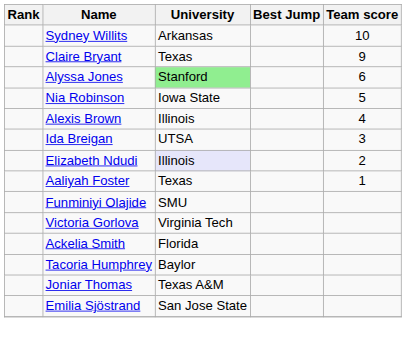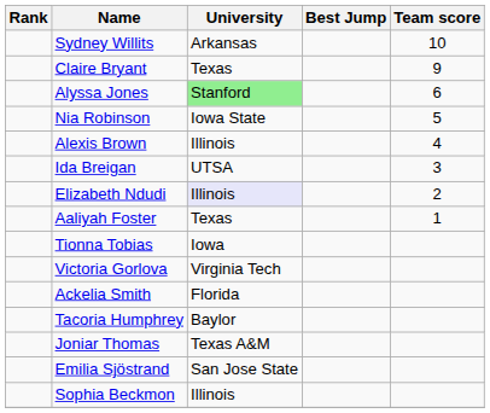 <table class="wikitable sortable plainrowheaders" style="text-align:center">
 <tr>
 <th scope="col">Rank</th>
 <th scope="col">Name</th>
 <th scope="col">University</th>
 <th scope="col">Best Jump</th>
 <th scope="col">Team score</th>
 </tr>
 <tr>
 <td></td>
 <td align=left> <a href='#'>Sydney Willits</a></td>
 <td align=left>Arkansas</td>
 <td><strong></strong></td>
 <td>10</td>
 </tr>
 <tr>
 <td></td>
 <td align=left> <a href='#'>Claire Bryant</a></td>
 <td align=left>Texas</td>
 <td><strong></strong></td>
 <td>9</td>
 </tr>
 <tr>
 <td></td>
 <td align=left> <a href='#'>Alyssa Jones</a></td>
 <td align=left style="background: lightgreen;">Stanford</td>
 <td><strong></strong></td>
 <td>6</td>
 </tr>
 <tr>
 <td></td>
 <td align=left> <a href='#'>Nia Robinson</a></td>
 <td align=left>Iowa State</td>
 <td><strong></strong></td>
 <td>5</td>
 </tr>
 <tr>
 <td></td>
 <td align=left> <a href='#'>Alexis Brown</a></td>
 <td align=left>Illinois</td>
 <td><strong></strong></td>
 <td>4</td>
 </tr>
 <tr>
 <td></td>
 <td align=left> <a href='#'>Ida Breigan</a></td>
 <td align=left>UTSA</td>
 <td><strong></strong></td>
 <td>3</td>
 </tr>
 <tr>
 <td></td>
 <td align=left> <a href='#'>Elizabeth Ndudi</a></td>
 <td align=left style="background: lavender;">Illinois</td>
 <td><strong></strong></td>
 <td>2</td>
 </tr>
 <tr>
 <td></td>
 <td align=left> <a href='#'>Aaliyah Foster</a></td>
 <td align=left>Texas</td>
 <td><strong></strong></td>
 <td>1</td>
 </tr>
 <tr>
 <td></td>
-<td align=left> <a href='#'>Funminiyi Olajide</a></td>
-<td align=left>SMU</td>
+<td align=left> <a href='#'>Tionna Tobias</a></td>
+<td align=left>Iowa</td>
 <td><strong></strong></td>
 <td></td>
 </tr>
 <tr>
 <td></td>
 <td align=left> <a href='#'>Victoria Gorlova</a></td>
 <td align=left>Virginia Tech</td>
 <td><strong></strong></td>
 <td></td>
 </tr>
 <tr>
 <td></td>
 <td align=left> <a href='#'>Ackelia Smith</a></td>
 <td align=left>Florida</td>
 <td><strong></strong></td>
 <td></td>
 </tr>
 <tr>
 <td></td>
 <td align=left> <a href='#'>Tacoria Humphrey</a></td>
 <td align=left>Baylor</td>
 <td><strong></strong></td>
 <td></td>
 </tr>
 <tr>
 <td></td>
 <td align=left> <a href='#'>Joniar Thomas</a></td>
 <td align=left>Texas A&M</td>
 <td><strong></strong></td>
 <td></td>
 </tr>
 <tr>
 <td></td>
 <td align=left> <a href='#'>Emilia Sjöstrand</a></td>
 <td align=left>San Jose State</td>
 <td><strong></strong></td>
 <td></td>
 </tr>
 <tr>
+<td></td>
+<td align=left> <a href='#'>Sophia Beckmon</a></td>
+<td align=left>Illinois</td>
+<td><strong></strong></td>
+<td></td>
+</tr>
+<tr>
 </tr>
 </table>
